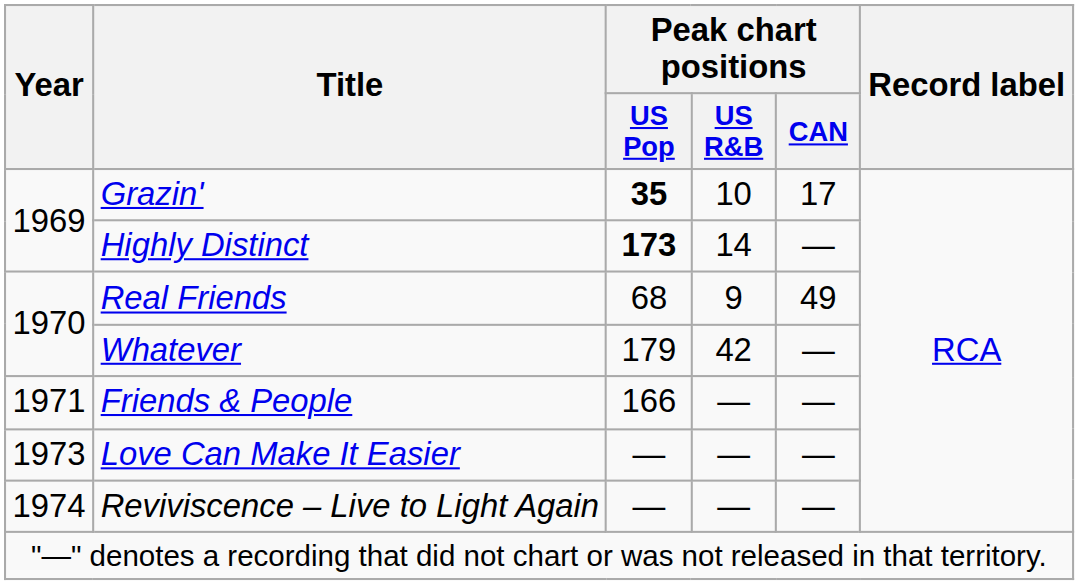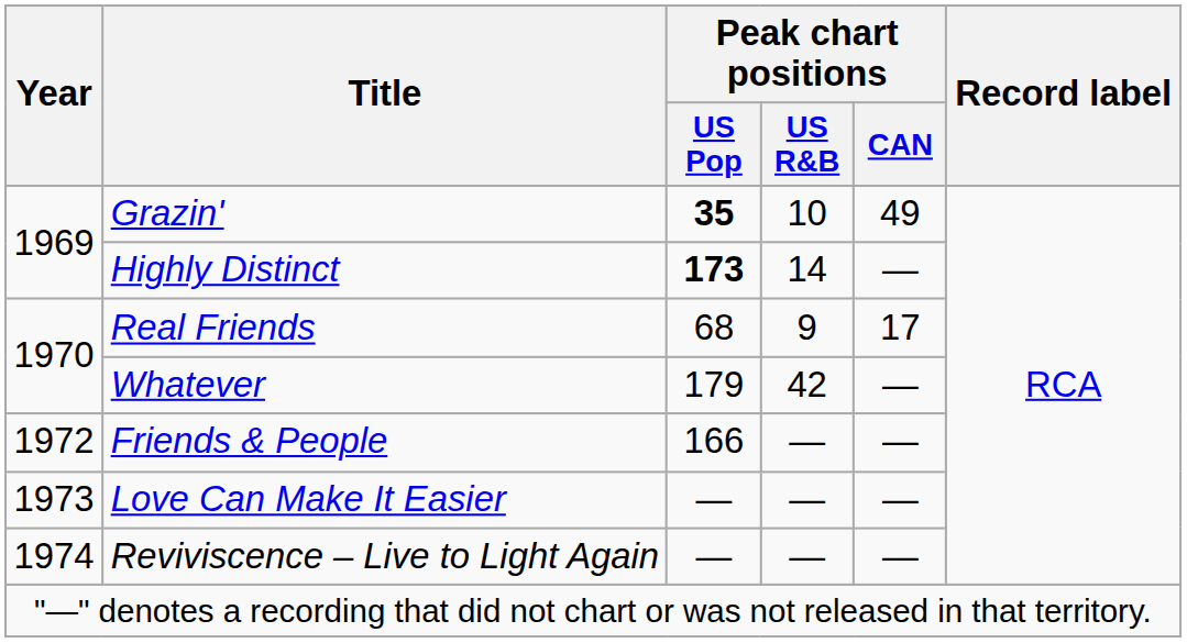 <table class="wikitable" style="text-align:center;">
 <tr>
 <th rowspan="2">Year</th>
 <th rowspan="2">Title</th>
 <th colspan="3">Peak chart positions</th>
 <th rowspan="2">Record label</th>
 </tr>
 <tr style="font-size:smaller;">
 <th width="35"><a href='#'>US Pop</a><br></th>
 <th width="35"><a href='#'>US<br>R&B</a><br></th>
 <th width="35"><a href='#'>CAN</a><br></th>
 </tr>
 <tr>
 <td rowspan="2">1969</td>
 <td align="left"><em><a href='#'>Grazin'</a></em></td>
 <td><strong>35</strong></td>
 <td>10</td>
-<td>17</td>
+<td>49</td>
 <td rowspan="7"><a href='#'>RCA</a></td>
 </tr>
 <tr>
 <td align="left"><em><a href='#'>Highly Distinct</a></em></td>
 <td><strong>173</strong></td>
 <td>14</td>
 <td>—</td>
 </tr>
 <tr>
 <td rowspan="2">1970</td>
 <td align="left"><em><a href='#'>Real Friends</a></em></td>
 <td>68</td>
 <td>9</td>
-<td>49</td>
+<td>17</td>
 </tr>
 <tr>
 <td align="left"><em><a href='#'>Whatever</a></em></td>
 <td>179</td>
 <td>42</td>
 <td>—</td>
 </tr>
 <tr>
-<td rowspan="1">1971</td>
+<td rowspan="1">1972</td>
 <td align="left"><em><a href='#'>Friends & People</a></em></td>
 <td>166</td>
 <td>—</td>
 <td>—</td>
 </tr>
 <tr>
 <td rowspan="1">1973</td>
 <td align="left"><em><a href='#'>Love Can Make It Easier</a></em></td>
 <td>—</td>
 <td>—</td>
 <td>—</td>
 </tr>
 <tr>
 <td rowspan="1">1974</td>
 <td align="left"><em>Reviviscence – Live to Light Again</em></td>
 <td>—</td>
 <td>—</td>
 <td>—</td>
 </tr>
 <tr>
 <td colspan="15" style="font-size:90%">"—" denotes a recording that did not chart or was not released in that territory.</td>
 </tr>
 </table>
